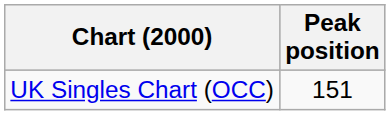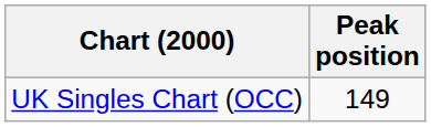 <table class="wikitable sortable">
 <tr>
 <th>Chart (2000)</th>
 <th>Peak<br>position</th>
 </tr>
 <tr>
 <td><a href='#'>UK Singles Chart</a> (<a href='#'>OCC</a>)</td>
-<td align="center">151</td>
+<td align="center">149</td>
 </tr>
 </table>
